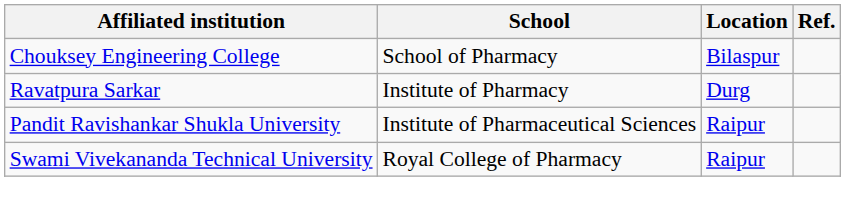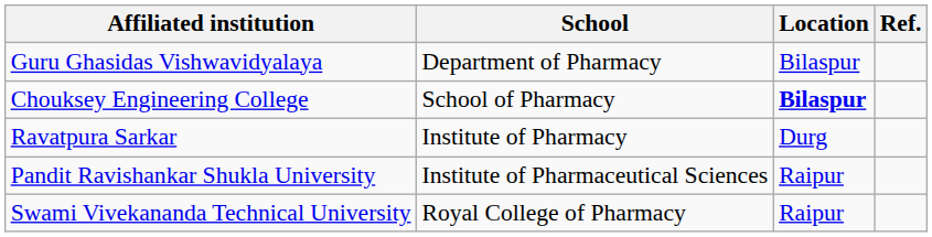 <table class="wikitable sortable">
 <tr>
 <th>Affiliated institution</th>
 <th>School</th>
 <th>Location</th>
 <th>Ref.</th>
 </tr>
 <tr>
+<td><a href='#'>Guru Ghasidas Vishwavidyalaya</a></td>
+<td>Department of Pharmacy</td>
+<td><a href='#'>Bilaspur</a></td>
+<td></td>
+</tr>
+<tr>
 <td><a href='#'>Chouksey Engineering College</a></td>
 <td>School of Pharmacy</td>
-<td><a href='#'>Bilaspur</a></td>
+<td><strong><a href='#'>Bilaspur</a></strong></td>
 <td></td>
 </tr>
 <tr>
 <td><a href='#'>Ravatpura Sarkar</a></td>
 <td>Institute of Pharmacy</td>
 <td><a href='#'>Durg</a></td>
 <td></td>
 </tr>
 <tr>
 <td><a href='#'>Pandit Ravishankar Shukla University</a></td>
 <td>Institute of Pharmaceutical Sciences</td>
 <td><a href='#'>Raipur</a></td>
 <td></td>
 </tr>
 <tr>
 <td><a href='#'>Swami Vivekananda Technical University</a></td>
 <td>Royal College of Pharmacy</td>
 <td><a href='#'>Raipur</a></td>
 <td></td>
 </tr>
 </table>
